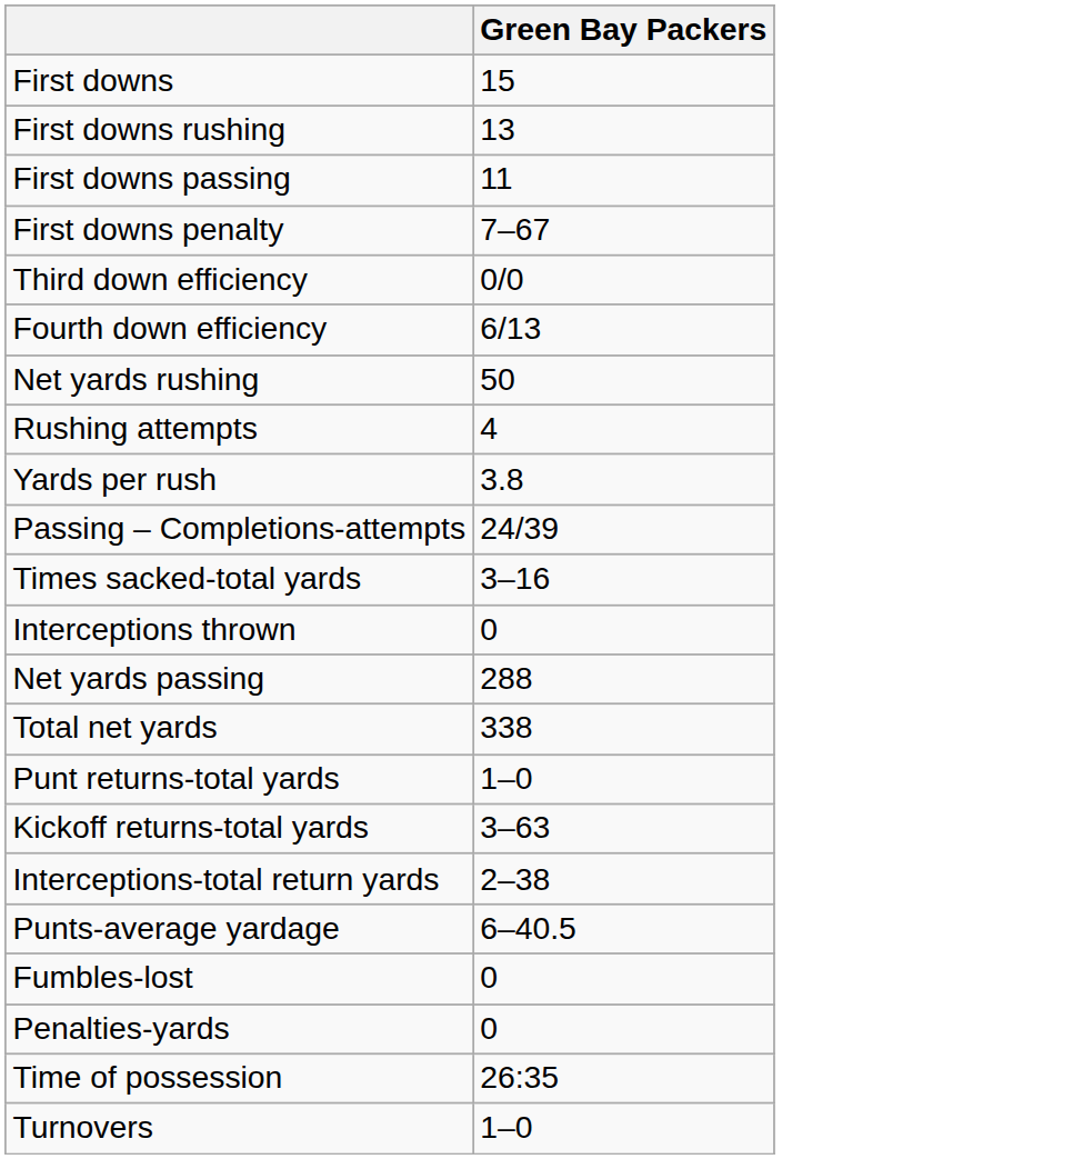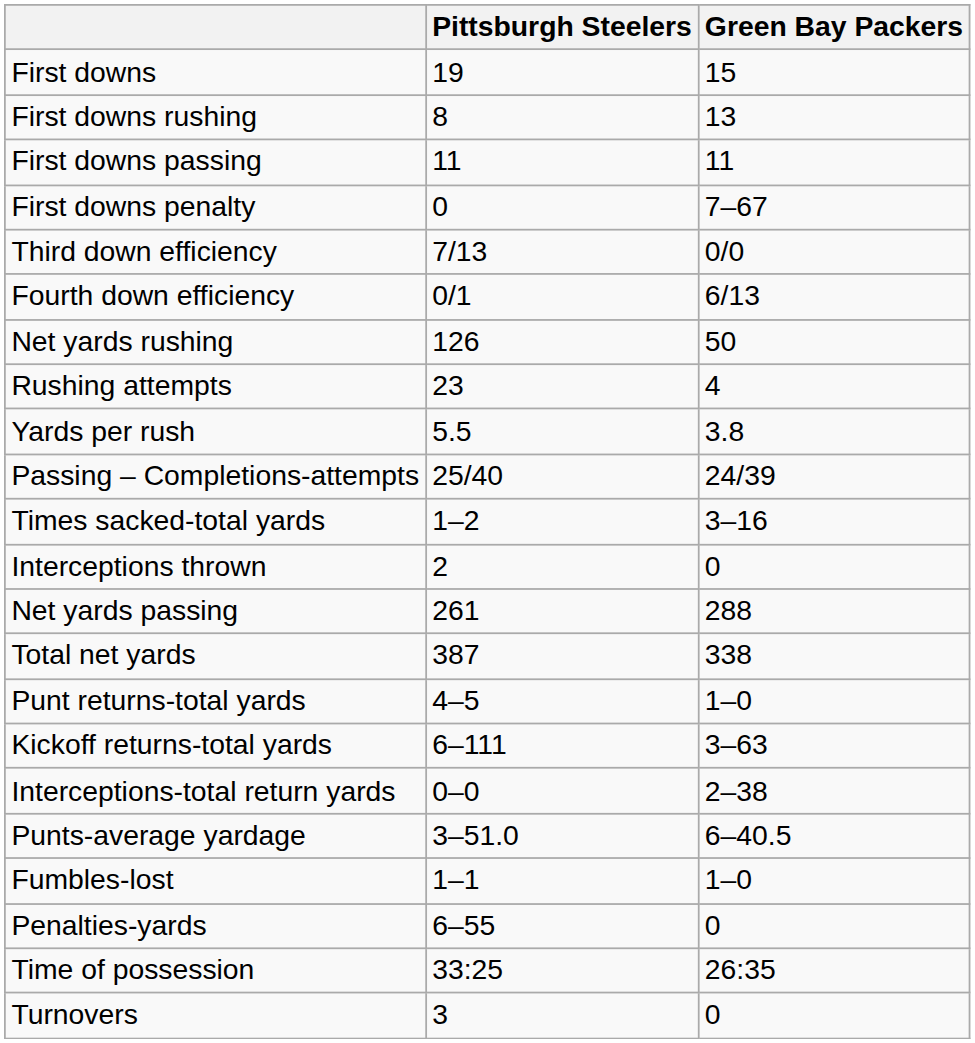 <table class="wikitable">
 <tr>
 <th></th>
+<th><strong>Pittsburgh Steelers</strong></th>
 <th><strong>Green Bay Packers</strong></th>
 </tr>
 <tr>
 <td>First downs</td>
+<td>19</td>
 <td>15</td>
 </tr>
 <tr>
 <td>First downs rushing</td>
+<td>8</td>
 <td>13</td>
 </tr>
 <tr>
 <td>First downs passing</td>
 <td>11</td>
+<td>11</td>
 </tr>
 <tr>
 <td>First downs penalty</td>
+<td>0</td>
 <td>7–67</td>
 </tr>
 <tr>
 <td>Third down efficiency</td>
+<td>7/13</td>
 <td>0/0</td>
 </tr>
 <tr>
 <td>Fourth down efficiency</td>
+<td>0/1</td>
 <td>6/13</td>
 </tr>
 <tr>
 <td>Net yards rushing</td>
+<td>126</td>
 <td>50</td>
 </tr>
 <tr>
 <td>Rushing attempts</td>
+<td>23</td>
 <td>4</td>
 </tr>
 <tr>
 <td>Yards per rush</td>
+<td>5.5</td>
 <td>3.8</td>
 </tr>
 <tr>
 <td>Passing – Completions-attempts</td>
+<td>25/40</td>
 <td>24/39</td>
 </tr>
 <tr>
 <td>Times sacked-total yards</td>
+<td>1–2</td>
 <td>3–16</td>
 </tr>
 <tr>
 <td>Interceptions thrown</td>
+<td>2</td>
 <td>0</td>
 </tr>
 <tr>
 <td>Net yards passing</td>
+<td>261</td>
 <td>288</td>
 </tr>
 <tr>
 <td>Total net yards</td>
+<td>387</td>
 <td>338</td>
 </tr>
 <tr>
 <td>Punt returns-total yards</td>
+<td>4–5</td>
 <td>1–0</td>
 </tr>
 <tr>
 <td>Kickoff returns-total yards</td>
+<td>6–111</td>
 <td>3–63</td>
 </tr>
 <tr>
 <td>Interceptions-total return yards</td>
+<td>0–0</td>
 <td>2–38</td>
 </tr>
 <tr>
 <td>Punts-average yardage</td>
+<td>3–51.0</td>
 <td>6–40.5</td>
 </tr>
 <tr>
 <td>Fumbles-lost</td>
-<td>0</td>
+<td>1–1</td>
+<td>1–0</td>
 </tr>
 <tr>
 <td>Penalties-yards</td>
+<td>6–55</td>
 <td>0</td>
 </tr>
 <tr>
 <td>Time of possession</td>
+<td>33:25</td>
 <td>26:35</td>
 </tr>
 <tr>
 <td>Turnovers</td>
-<td>1–0</td>
+<td>3</td>
+<td>0</td>
 </tr>
 </table>
